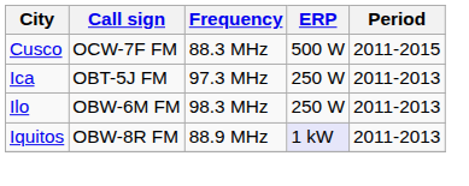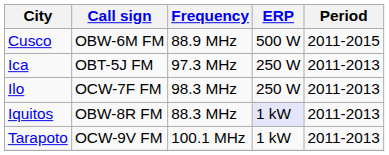 <table class="wikitable">
 <tr>
 <th>City</th>
 <th><a href='#'>Call sign</a></th>
 <th><a href='#'>Frequency</a></th>
 <th><a href='#'>ERP</a></th>
 <th>Period</th>
 </tr>
 <tr>
 <td><a href='#'>Cusco</a></td>
-<td>OCW-7F FM</td>
-<td>88.3 MHz</td>
+<td>OBW-6M FM</td>
+<td>88.9 MHz</td>
 <td>500 W</td>
 <td>2011-2015</td>
 </tr>
 <tr>
 <td><a href='#'>Ica</a></td>
 <td>OBT-5J FM</td>
 <td>97.3 MHz</td>
 <td>250 W</td>
 <td>2011-2013</td>
 </tr>
 <tr>
 <td><a href='#'>Ilo</a></td>
-<td>OBW-6M FM</td>
+<td>OCW-7F FM</td>
 <td>98.3 MHz</td>
 <td>250 W</td>
 <td>2011-2013</td>
 </tr>
 <tr>
 <td><a href='#'>Iquitos</a></td>
 <td>OBW-8R FM</td>
-<td>88.9 MHz</td>
+<td>88.3 MHz</td>
 <td style="background: lavender;">1 kW</td>
+<td>2011-2013</td>
+</tr>
+<tr>
+<td><a href='#'>Tarapoto</a></td>
+<td>OCW-9V FM</td>
+<td>100.1 MHz</td>
+<td>1 kW</td>
 <td>2011-2013</td>
 </tr>
 <tr>
 </tr>
 </table>
